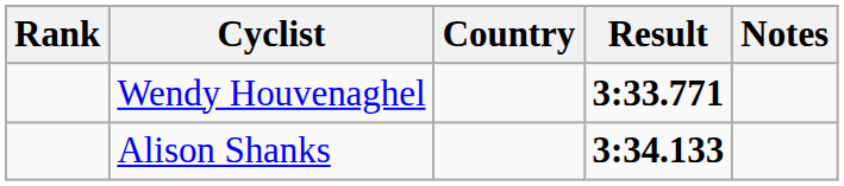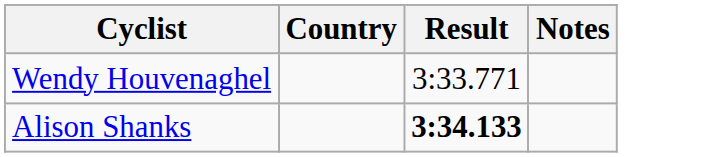 <table class="wikitable sortable" style="text-align:center;">
 <tr>
-<th>Rank</th>
 <th class="unsortable">Cyclist</th>
 <th>Country</th>
 <th>Result</th>
 <th class="unsortable">Notes</th>
 </tr>
 <tr>
-<td></td>
 <td align="left"><a href='#'>Wendy Houvenaghel</a></td>
 <td align="left"></td>
-<td><strong>3:33.771</strong></td>
+<td>3:33.771</td>
 <td></td>
 </tr>
 <tr>
-<td></td>
 <td align="left"><a href='#'>Alison Shanks</a></td>
 <td align="left"></td>
 <td><strong>3:34.133</strong></td>
 <td></td>
 </tr>
 </table>
